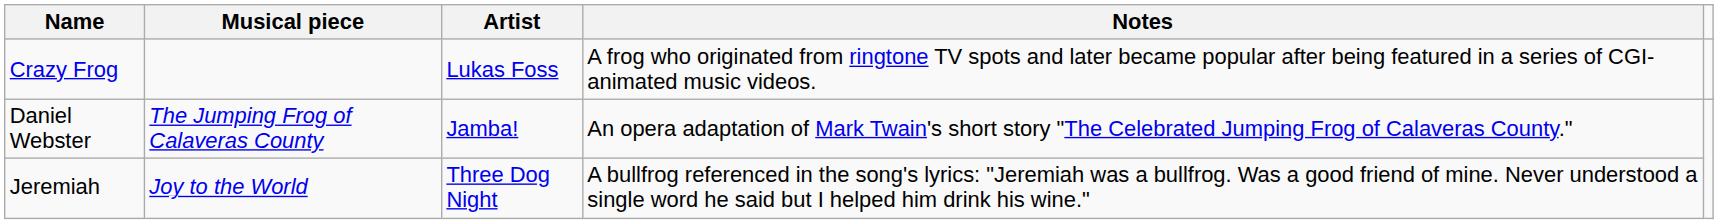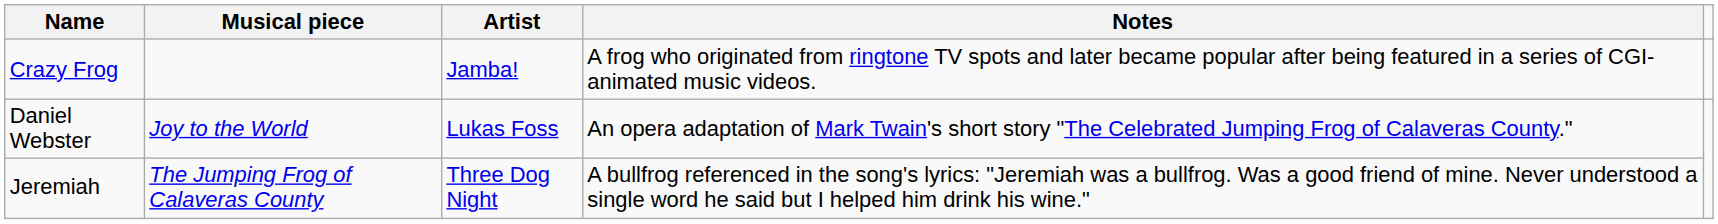 <table class="wikitable sortable">
 <tr>
 <th>Name</th>
 <th>Musical piece</th>
 <th>Artist</th>
 <th>Notes</th>
 </tr>
 <tr>
 <td><a href='#'>Crazy Frog</a></td>
 <td></td>
-<td><a href='#'>Lukas Foss</a></td>
+<td><a href='#'>Jamba!</a></td>
 <td>A frog who originated from <a href='#'>ringtone</a> TV spots and later became popular after being featured in a series of CGI-animated music videos.</td>
 <td></td>
 </tr>
 <tr>
 <td>Daniel Webster</td>
-<td><em><a href='#'>The Jumping Frog of Calaveras County</a></em></td>
-<td><a href='#'>Jamba!</a></td>
+<td><em><a href='#'>Joy to the World</a></em></td>
+<td><a href='#'>Lukas Foss</a></td>
 <td>An opera adaptation of <a href='#'>Mark Twain</a>'s short story "<a href='#'>The Celebrated Jumping Frog of Calaveras County</a>."</td>
 </tr>
 <tr>
 <td>Jeremiah</td>
-<td><em><a href='#'>Joy to the World</a></em></td>
+<td><em><a href='#'>The Jumping Frog of Calaveras County</a></em></td>
 <td><a href='#'>Three Dog Night</a></td>
 <td>A bullfrog referenced in the song's lyrics: "Jeremiah was a bullfrog. Was a good friend of mine. Never understood a single word he said but I helped him drink his wine."</td>
 </tr>
 </table>
